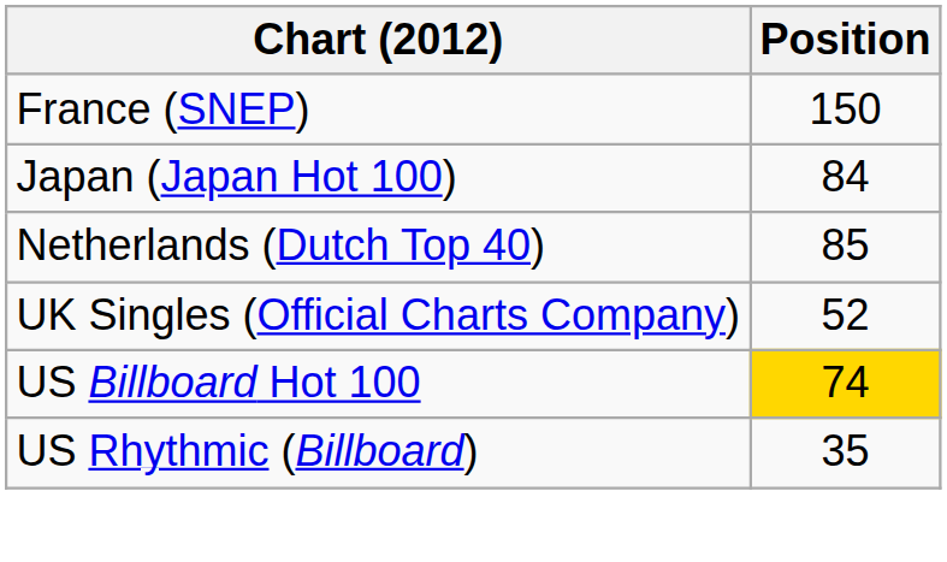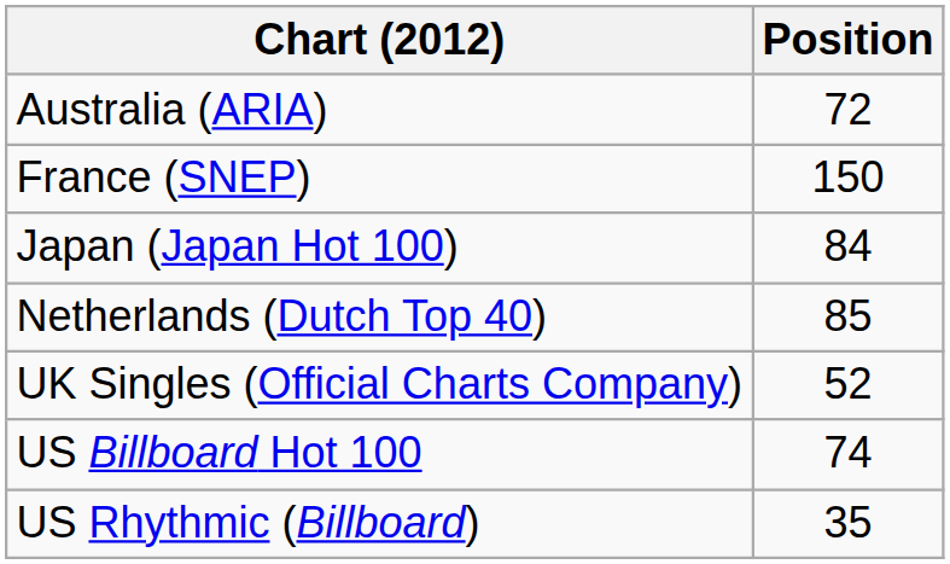 <table class="wikitable sortable">
 <tr>
 <th scope="col">Chart (2012)</th>
 <th scope="col">Position</th>
+</tr>
+<tr>
+<td>Australia (<a href='#'>ARIA</a>)</td>
+<td style="text-align:center;">72</td>
 </tr>
 <tr>
 <td>France (<a href='#'>SNEP</a>)</td>
 <td style="text-align:center;">150</td>
 </tr>
 <tr>
 <td>Japan (<a href='#'>Japan Hot 100</a>)</td>
 <td style="text-align:center;">84</td>
 </tr>
 <tr>
 <td>Netherlands (<a href='#'>Dutch Top 40</a>)</td>
 <td style="text-align:center;">85</td>
 </tr>
 <tr>
 <td>UK Singles (<a href='#'>Official Charts Company</a>)</td>
 <td align="center">52</td>
 </tr>
 <tr>
 <td>US <a href='#'><em>Billboard</em> Hot 100</a></td>
-<td style="background: gold; text-align:center;">74</td>
+<td style="text-align:center;">74</td>
 </tr>
 <tr>
 <td>US <a href='#'>Rhythmic</a> (<em><a href='#'>Billboard</a></em>)</td>
 <td style="text-align:center;">35</td>
 </tr>
 </table>
